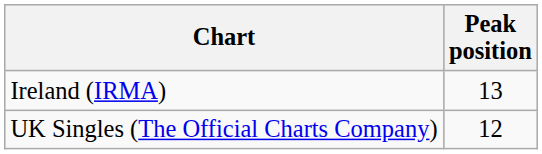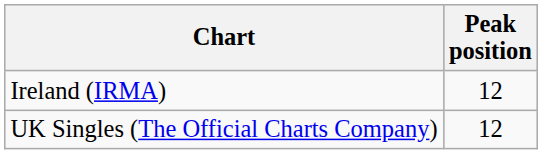 <table class="wikitable">
 <tr>
 <th>Chart</th>
 <th>Peak<br>position</th>
 </tr>
 <tr>
 <td>Ireland (<a href='#'>IRMA</a>)</td>
-<td align="center">13</td>
+<td align="center">12</td>
 </tr>
 <tr>
 <td>UK Singles (<a href='#'>The Official Charts Company</a>)</td>
 <td align="center">12</td>
 </tr>
 </table>
